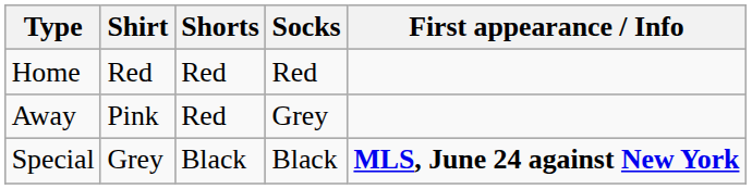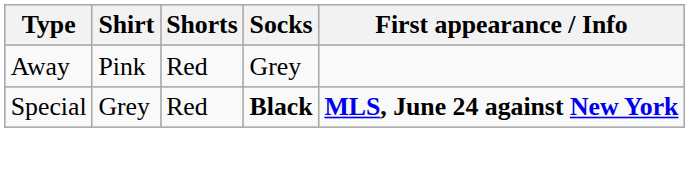 <table class="wikitable">
 <tr>
 <th>Type</th>
 <th>Shirt</th>
 <th>Shorts</th>
 <th>Socks</th>
 <th>First appearance / Info</th>
-</tr>
-<tr>
-<td>Home</td>
-<td>Red</td>
-<td>Red</td>
-<td>Red</td>
-<td></td>
 </tr>
 <tr>
 <td>Away</td>
 <td>Pink</td>
 <td>Red</td>
 <td>Grey</td>
 <td></td>
 </tr>
 <tr>
 <td>Special</td>
 <td>Grey</td>
-<td>Black</td>
-<td>Black</td>
+<td>Red</td>
+<td><strong>Black</strong></td>
 <td><strong><a href='#'>MLS</a>, June 24 against <a href='#'>New York</a></strong></td>
 </tr>
 </table>
